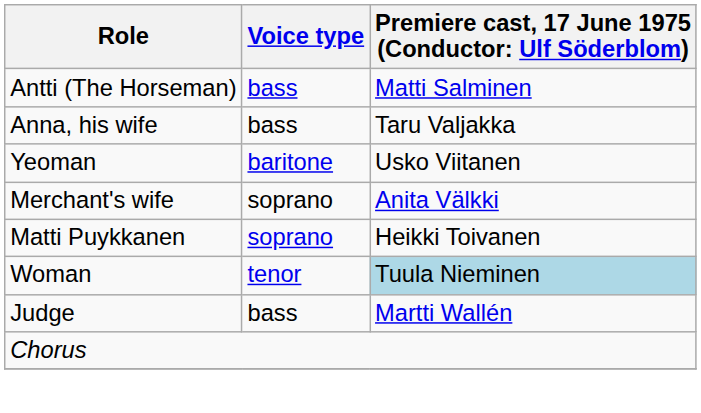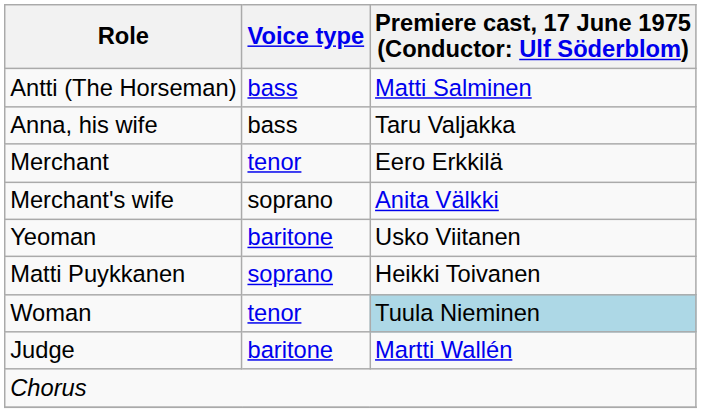 <table class="wikitable">
 <tr>
 <th>Role</th>
 <th><a href='#'>Voice type</a></th>
 <th>Premiere cast, 17 June 1975<br>(Conductor: <a href='#'>Ulf Söderblom</a>)</th>
 </tr>
 <tr>
 <td>Antti (The Horseman)</td>
 <td><a href='#'>bass</a></td>
 <td><a href='#'>Matti Salminen</a></td>
 </tr>
 <tr>
 <td>Anna, his wife</td>
 <td>bass</td>
 <td>Taru Valjakka</td>
 </tr>
 <tr>
-<td>Yeoman</td>
-<td><a href='#'>baritone</a></td>
-<td>Usko Viitanen</td>
+<td>Merchant</td>
+<td><a href='#'>tenor</a></td>
+<td>Eero Erkkilä</td>
 </tr>
 <tr>
 <td>Merchant's wife</td>
 <td>soprano</td>
 <td><a href='#'>Anita Välkki</a></td>
+</tr>
+<tr>
+<td>Yeoman</td>
+<td><a href='#'>baritone</a></td>
+<td>Usko Viitanen</td>
 </tr>
 <tr>
 <td>Matti Puykkanen</td>
 <td><a href='#'>soprano</a></td>
 <td>Heikki Toivanen</td>
 </tr>
 <tr>
 <td>Woman</td>
 <td><a href='#'>tenor</a></td>
 <td style="background: lightblue;">Tuula Nieminen</td>
 </tr>
 <tr>
 <td>Judge</td>
-<td>bass</td>
+<td><a href='#'>baritone</a></td>
 <td><a href='#'>Martti Wallén</a></td>
 </tr>
 <tr>
 <td colspan="3"><em>Chorus</em></td>
 </tr>
 <tr>
 </tr>
 </table>
